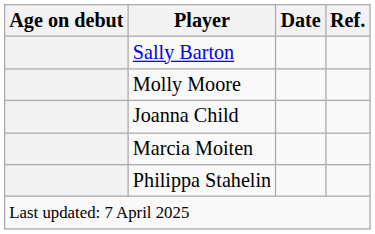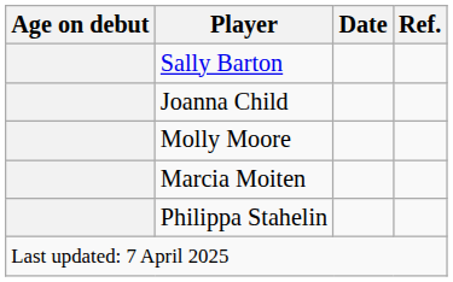 <table class="wikitable">
 <tr>
 <th scope="col">Age on debut</th>
 <th scope="col">Player</th>
 <th scope="col">Date</th>
 <th scope="col">Ref.</th>
 </tr>
 <tr>
 <th scope="row"></th>
 <td> <a href='#'>Sally Barton</a></td>
 <td></td>
 <td></td>
 </tr>
 <tr>
 <th scope="row"></th>
-<td> Molly Moore</td>
+<td> Joanna Child</td>
 <td></td>
 <td></td>
 </tr>
 <tr>
 <th scope="row"></th>
-<td> Joanna Child</td>
+<td> Molly Moore</td>
 <td></td>
 <td></td>
 </tr>
 <tr>
 <th scope="row"></th>
 <td> Marcia Moiten</td>
 <td></td>
 <td></td>
 </tr>
 <tr>
 <th scope="row"></th>
 <td> Philippa Stahelin</td>
 <td></td>
 <td></td>
 </tr>
 <tr>
 <td scope="row" colspan="4"><small>Last updated: 7 April 2025</small></td>
 </tr>
 </table>
